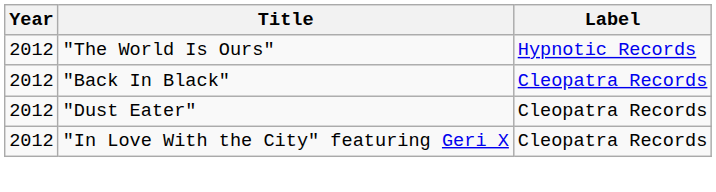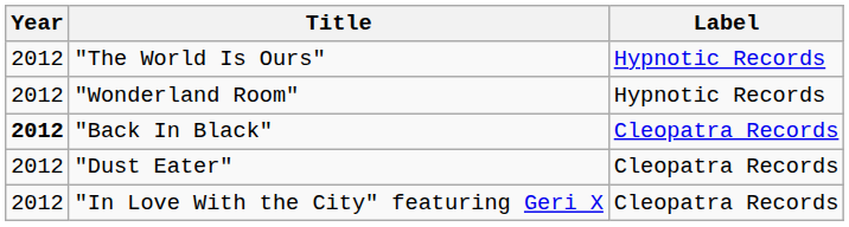 <table class="wikitable">
 <tr>
 <th>Year</th>
 <th>Title</th>
 <th>Label</th>
 </tr>
 <tr>
 <td>2012</td>
 <td>"The World Is Ours"</td>
 <td><a href='#'>Hypnotic Records</a></td>
 </tr>
 <tr>
 <td>2012</td>
+<td>"Wonderland Room"</td>
+<td>Hypnotic Records</td>
+</tr>
+<tr>
+<td><strong>2012</strong></td>
 <td>"Back In Black"</td>
 <td><a href='#'>Cleopatra Records</a></td>
 </tr>
 <tr>
 <td>2012</td>
 <td>"Dust Eater"</td>
 <td>Cleopatra Records</td>
 </tr>
 <tr>
 <td>2012</td>
 <td>"In Love With the City" featuring <a href='#'>Geri X</a></td>
 <td>Cleopatra Records</td>
 </tr>
 </table>
